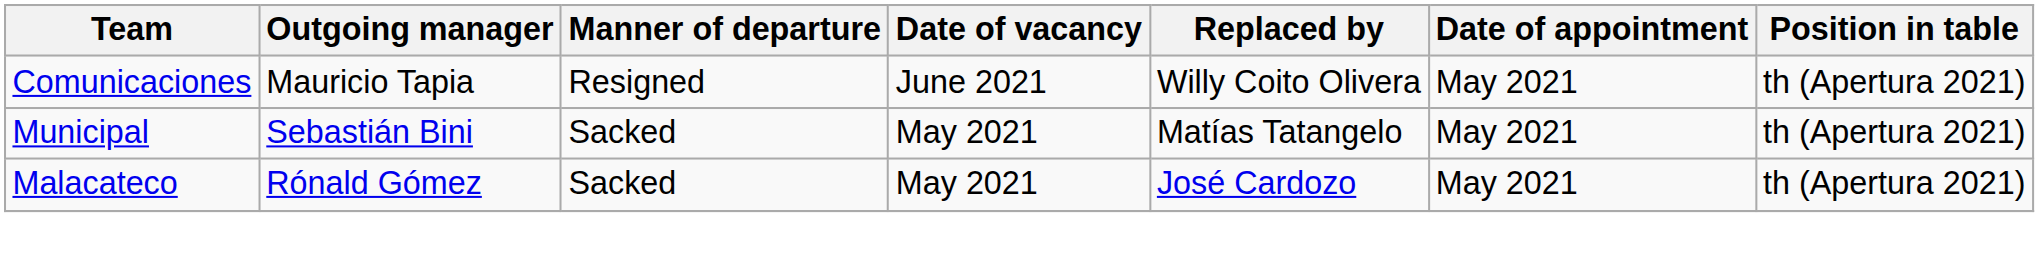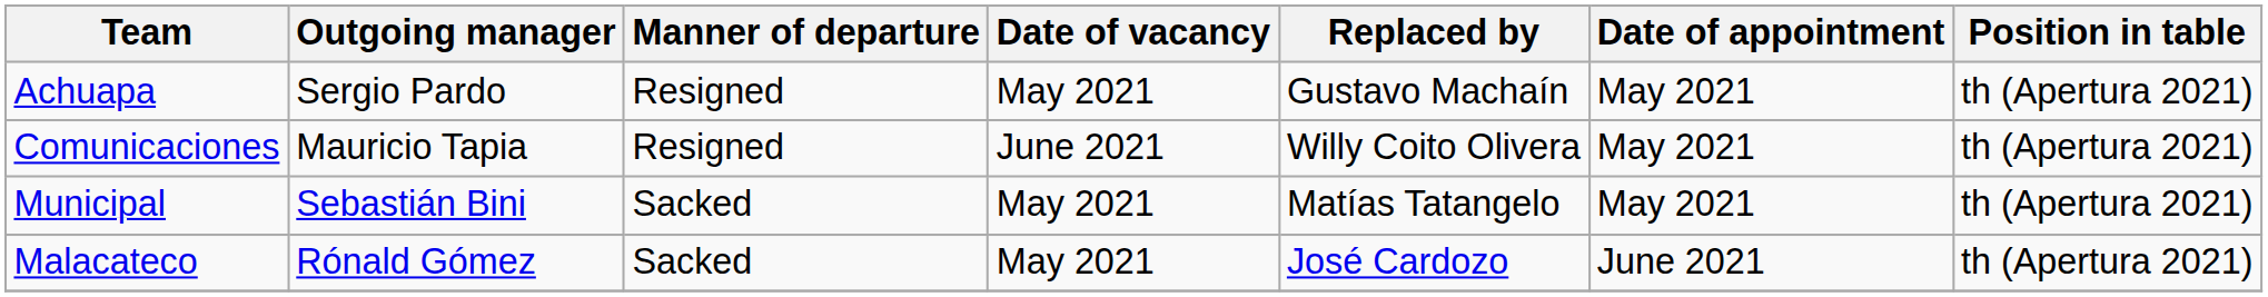 <table class="wikitable">
 <tr>
 <th>Team</th>
 <th>Outgoing manager</th>
 <th>Manner of departure</th>
 <th>Date of vacancy</th>
 <th>Replaced by</th>
 <th>Date of appointment</th>
 <th>Position in table</th>
+</tr>
+<tr>
+<td><a href='#'>Achuapa</a></td>
+<td>  Sergio Pardo</td>
+<td>Resigned</td>
+<td>May 2021</td>
+<td> Gustavo Machaín</td>
+<td>May 2021</td>
+<td>th (Apertura 2021)</td>
 </tr>
 <tr>
 <td><a href='#'>Comunicaciones</a></td>
 <td> Mauricio Tapia</td>
 <td>Resigned</td>
 <td>June 2021</td>
 <td> Willy Coito Olivera</td>
 <td>May 2021</td>
 <td>th (Apertura 2021)</td>
 </tr>
 <tr>
 <td><a href='#'>Municipal</a></td>
 <td> <a href='#'>Sebastián Bini</a></td>
 <td>Sacked</td>
 <td>May 2021</td>
 <td> Matías Tatangelo</td>
 <td>May 2021</td>
 <td>th (Apertura 2021)</td>
 </tr>
 <tr>
 <td><a href='#'>Malacateco</a></td>
 <td> <a href='#'>Rónald Gómez</a></td>
 <td>Sacked</td>
 <td>May 2021</td>
 <td> <a href='#'>José Cardozo</a></td>
-<td>May 2021</td>
+<td>June 2021</td>
 <td>th (Apertura 2021)</td>
 </tr>
 <tr>
 </tr>
 </table>
